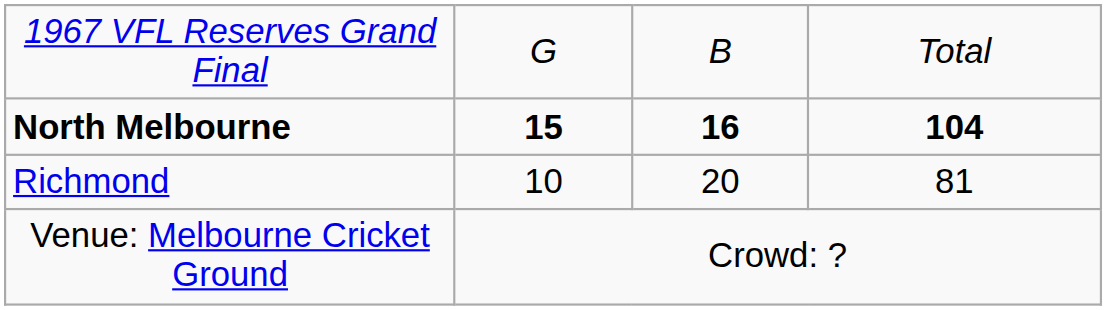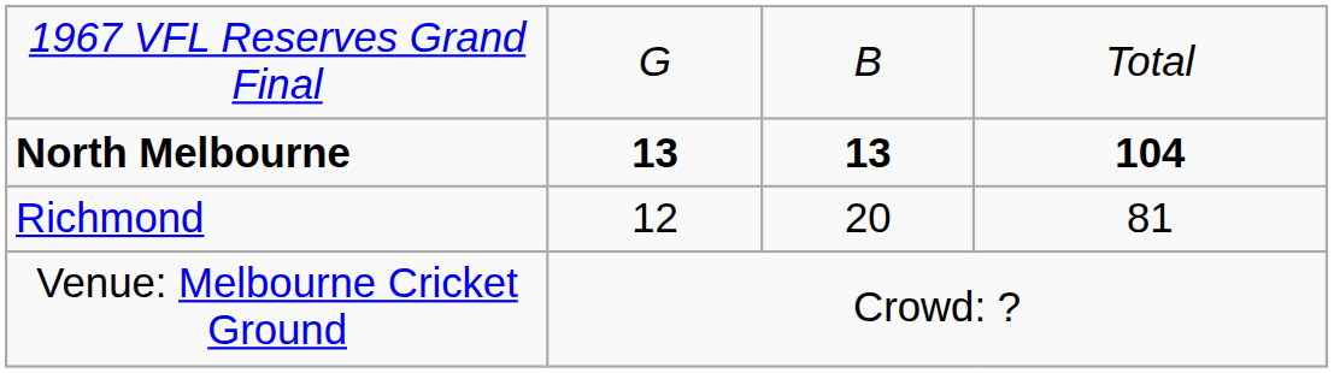 <table class="wikitable" style="text-align:center; width:40%">
 <tr>
 <td width=200><em><a href='#'>1967 VFL Reserves Grand Final</a></em></td>
 <td><em>G</em></td>
 <td><em>B</em></td>
 <td><em>Total</em></td>
 </tr>
 <tr>
 <td style="text-align:left"><strong>North Melbourne</strong></td>
-<td><strong>15</strong></td>
-<td><strong>16</strong></td>
+<td><strong>13</strong></td>
+<td><strong>13</strong></td>
 <td><strong>104</strong></td>
 </tr>
 <tr>
 <td style="text-align:left"><a href='#'>Richmond</a></td>
-<td>10</td>
+<td>12</td>
 <td>20</td>
 <td>81</td>
 </tr>
 <tr>
 <td>Venue: <a href='#'>Melbourne Cricket Ground</a></td>
 <td colspan=3>Crowd: ?</td>
 </tr>
 </table>
